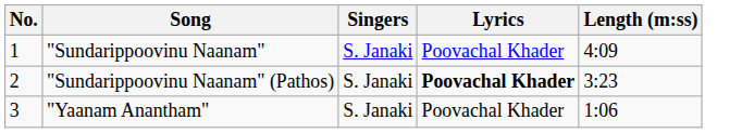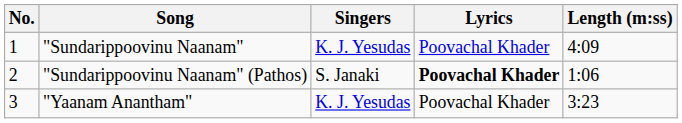 <table class="wikitable">
 <tr>
 <th>No.</th>
 <th>Song</th>
 <th>Singers</th>
 <th>Lyrics</th>
 <th>Length (m:ss)</th>
 </tr>
 <tr>
 <td>1</td>
 <td>"Sundarippoovinu Naanam"</td>
-<td><a href='#'>S. Janaki</a></td>
+<td><a href='#'>K. J. Yesudas</a></td>
 <td><a href='#'>Poovachal Khader</a></td>
 <td>4:09</td>
 </tr>
 <tr>
 <td>2</td>
 <td>"Sundarippoovinu Naanam" (Pathos)</td>
 <td>S. Janaki</td>
 <td><strong>Poovachal Khader</strong></td>
-<td>3:23</td>
+<td>1:06</td>
 </tr>
 <tr>
 <td>3</td>
 <td>"Yaanam Anantham"</td>
-<td>S. Janaki</td>
+<td><a href='#'>K. J. Yesudas</a></td>
 <td>Poovachal Khader</td>
-<td>1:06</td>
+<td>3:23</td>
 </tr>
 </table>
